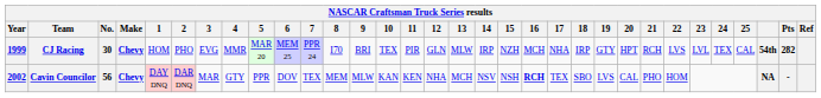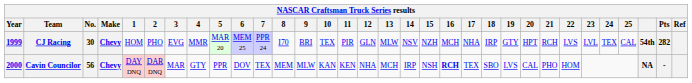 <table class="wikitable" style="text-align:center; font-size:75%">
 <tr>
 <th colspan=42><a href='#'>NASCAR Craftsman Truck Series</a> results</th>
 </tr>
 <tr>
 <th>Year</th>
 <th>Team</th>
 <th>No.</th>
 <th>Make</th>
 <th>1</th>
 <th>2</th>
 <th>3</th>
 <th>4</th>
 <th>5</th>
 <th>6</th>
 <th>7</th>
 <th>8</th>
 <th>9</th>
 <th>10</th>
 <th>11</th>
 <th>12</th>
 <th>13</th>
 <th>14</th>
 <th>15</th>
 <th>16</th>
 <th>17</th>
 <th>18</th>
 <th>19</th>
 <th>20</th>
 <th>21</th>
 <th>22</th>
 <th>23</th>
 <th>24</th>
 <th>25</th>
 <th></th>
 <th>Pts</th>
 <th>Ref</th>
 </tr>
 <tr>
 <th><a href='#'>1999</a></th>
 <th><a href='#'>CJ Racing</a></th>
 <th>30</th>
 <th><a href='#'>Chevy</a></th>
 <td><a href='#'>HOM</a></td>
 <td><a href='#'>PHO</a></td>
 <td><a href='#'>EVG</a></td>
 <td><a href='#'>MMR</a></td>
 <td style="background:#DFFFDF;"><a href='#'>MAR</a><br><small>20</small></td>
 <td style="background:#CFCFFF;"><a href='#'>MEM</a><br><small>25</small></td>
 <td style="background:#CFCFFF;"><a href='#'>PPR</a><br><small>24</small></td>
 <td><a href='#'>I70</a></td>
 <td><a href='#'>BRI</a></td>
 <td><a href='#'>TEX</a></td>
 <td><a href='#'>PIR</a></td>
 <td><a href='#'>GLN</a></td>
 <td><a href='#'>MLW</a></td>
-<td><a href='#'>IRP</a></td>
+<td><a href='#'>NSV</a></td>
 <td><a href='#'>NZH</a></td>
 <td><a href='#'>MCH</a></td>
 <td><a href='#'>NHA</a></td>
 <td><a href='#'>IRP</a></td>
 <td><a href='#'>GTY</a></td>
 <td><a href='#'>HPT</a></td>
 <td><a href='#'>RCH</a></td>
 <td><a href='#'>LVS</a></td>
 <td><a href='#'>LVL</a></td>
 <td><a href='#'>TEX</a></td>
 <td><a href='#'>CAL</a></td>
 <th>54th</th>
 <th>282</th>
 <th></th>
 </tr>
 <tr>
-<th><a href='#'>2002</a></th>
+<th><a href='#'>2000</a></th>
 <th><a href='#'>Cavin Councilor</a></th>
 <th>56</th>
 <th><a href='#'>Chevy</a></th>
 <td style="background:#FFCFCF;"><a href='#'>DAY</a><br><small>DNQ</small></td>
 <td style="background:#FFCFCF;"><a href='#'>DAR</a><br><small>DNQ</small></td>
 <td><a href='#'>MAR</a></td>
 <td><a href='#'>GTY</a></td>
 <td><a href='#'>PPR</a></td>
 <td><a href='#'>DOV</a></td>
 <td><a href='#'>TEX</a></td>
 <td><a href='#'>MEM</a></td>
 <td><a href='#'>MLW</a></td>
 <td><a href='#'>KAN</a></td>
 <td><a href='#'>KEN</a></td>
 <td><a href='#'>NHA</a></td>
 <td><a href='#'>MCH</a></td>
-<td><a href='#'>NSV</a></td>
+<td><a href='#'>IRP</a></td>
 <td><a href='#'>NSH</a></td>
 <td><strong><a href='#'>RCH</a></strong></td>
 <td><a href='#'>TEX</a></td>
 <td><a href='#'>SBO</a></td>
 <td><a href='#'>LVS</a></td>
 <td><a href='#'>CAL</a></td>
 <td><a href='#'>PHO</a></td>
 <td><a href='#'>HOM</a></td>
 <td colspan=3></td>
 <th>NA</th>
 <th>-</th>
 <th></th>
 </tr>
 </table>
